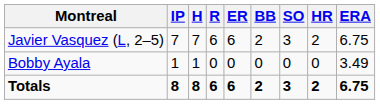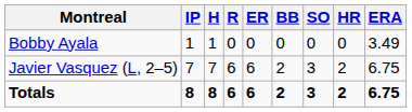 <table class="wikitable sortable">
 <tr>
 <th>Montreal</th>
 <th><a href='#'>IP</a></th>
 <th><a href='#'>H</a></th>
 <th><a href='#'>R</a></th>
 <th><a href='#'>ER</a></th>
 <th><a href='#'>BB</a></th>
 <th><a href='#'>SO</a></th>
 <th><a href='#'>HR</a></th>
 <th><a href='#'>ERA</a></th>
 </tr>
 <tr>
+<td><a href='#'>Bobby Ayala</a></td>
+<td>1</td>
+<td>1</td>
+<td>0</td>
+<td>0</td>
+<td>0</td>
+<td>0</td>
+<td>0</td>
+<td>3.49</td>
+</tr>
+<tr>
 <td><a href='#'>Javier Vasquez</a> (<a href='#'>L</a>, 2–5)</td>
 <td>7</td>
 <td>7</td>
 <td>6</td>
 <td>6</td>
 <td>2</td>
 <td>3</td>
 <td>2</td>
 <td>6.75</td>
-</tr>
-<tr>
-<td><a href='#'>Bobby Ayala</a></td>
-<td>1</td>
-<td>1</td>
-<td>0</td>
-<td>0</td>
-<td>0</td>
-<td>0</td>
-<td>0</td>
-<td>3.49</td>
 </tr>
 <tr>
 <td><strong>Totals</strong></td>
 <td><strong>8</strong></td>
 <td><strong>8</strong></td>
 <td><strong>6</strong></td>
 <td><strong>6</strong></td>
 <td><strong>2</strong></td>
 <td><strong>3</strong></td>
 <td><strong>2</strong></td>
 <td><strong>6.75</strong></td>
 </tr>
 </table>
